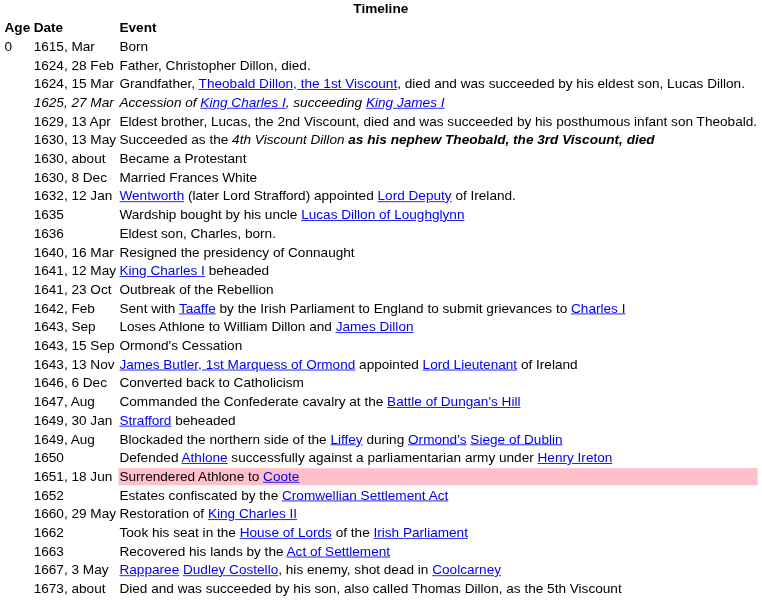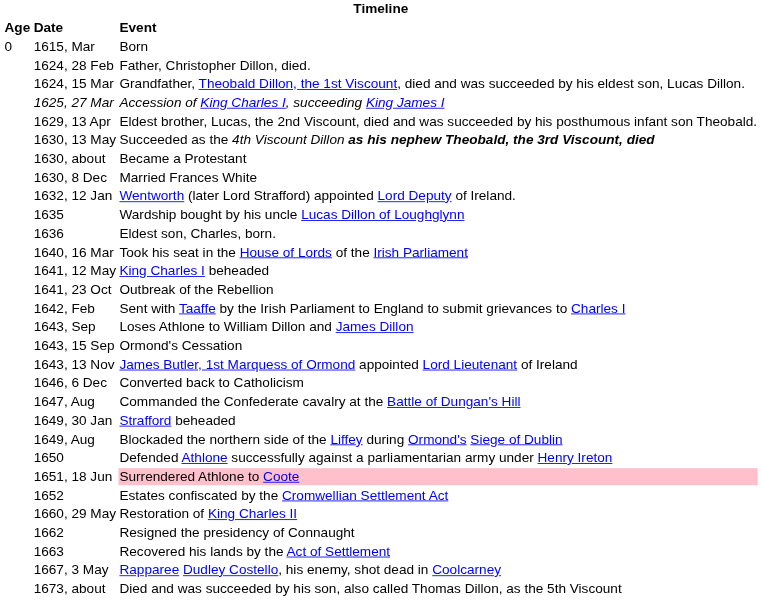 <table>
 <tr>
 <th colspan=3>Timeline</th>
 </tr>
 <tr>
 <th align="left">Age</th>
 <th align="left">Date</th>
 <th align="left">Event</th>
 </tr>
 <tr>
 <td>0</td>
 <td>1615, Mar</td>
 <td>Born</td>
 </tr>
 <tr>
 <td></td>
 <td>1624, 28 Feb</td>
 <td>Father, Christopher Dillon, died.</td>
 </tr>
 <tr>
 <td></td>
 <td>1624, 15 Mar</td>
 <td>Grandfather, <a href='#'>Theobald Dillon, the 1st Viscount</a>, died and was succeeded by his eldest son, Lucas Dillon.</td>
 </tr>
 <tr>
 <td></td>
 <td><em>1625, 27 Mar</em></td>
 <td><em>Accession of <a href='#'>King Charles I</a>, succeeding <a href='#'>King James I</a></em></td>
 </tr>
 <tr>
 <td></td>
 <td>1629, 13 Apr</td>
 <td>Eldest brother, Lucas, the 2nd Viscount, died and was succeeded by his posthumous infant son Theobald.</td>
 </tr>
 <tr>
 <td></td>
 <td>1630, 13 May</td>
 <td>Succeeded as the <em>4th Viscount Dillon<strong> as his nephew Theobald, the 3rd Viscount, died</td>
 </tr>
 <tr>
 <td></td>
 <td>1630, about</td>
 <td>Became a Protestant</td>
 </tr>
 <tr>
 <td></td>
 <td>1630, 8 Dec</td>
 <td>Married Frances White</td>
 </tr>
 <tr>
 <td></td>
 <td></em>1632, 12 Jan<em></td>
 <td></em><a href='#'>Wentworth</a> (later Lord Strafford) appointed <a href='#'>Lord Deputy</a> of Ireland.<em></td>
 </tr>
 <tr>
 <td></td>
 <td>1635</td>
 <td>Wardship bought by his uncle <a href='#'>Lucas Dillon of Loughglynn</a></td>
 </tr>
 <tr>
 <td></td>
 <td>1636</td>
 <td>Eldest son, Charles, born.</td>
 </tr>
 <tr>
 <td></td>
 <td>1640, 16 Mar</td>
-<td>Resigned the presidency of Connaught</td>
+<td>Took his seat in the <a href='#'>House of Lords</a> of the <a href='#'>Irish Parliament</a></td>
 </tr>
 <tr>
 <td></td>
 <td></em>1641, 12 May<em></td>
 <td></em><a href='#'>King Charles I</a> beheaded<em></td>
 </tr>
 <tr>
 <td></td>
 <td></em>1641, 23 Oct<em></td>
 <td></em>Outbreak of the Rebellion<em></td>
 </tr>
 <tr>
 <td></td>
 <td>1642, Feb</td>
 <td>Sent with <a href='#'>Taaffe</a> by the Irish Parliament to England to submit grievances to <a href='#'>Charles I</a></td>
 </tr>
 <tr>
 <td></td>
 <td>1643, Sep</td>
 <td>Loses Athlone to William Dillon and <a href='#'>James Dillon</a></td>
 </tr>
 <tr>
 <td></td>
 <td></em>1643, 15 Sep<em></td>
 <td></em>Ormond's Cessation<em></td>
 </tr>
 <tr>
 <td></td>
 <td></em>1643, 13 Nov<em></td>
 <td></em><a href='#'>James Butler, 1st Marquess of Ormond</a> appointed <a href='#'>Lord Lieutenant</a> of Ireland<em></td>
 </tr>
 <tr>
 <td></td>
 <td>1646, 6 Dec</td>
 <td>Converted back to Catholicism</td>
 </tr>
 <tr>
 <td></td>
 <td>1647, Aug</td>
 <td>Commanded the Confederate cavalry at the <a href='#'>Battle of Dungan's Hill</a></td>
 </tr>
 <tr>
 <td></td>
 <td></em>1649, 30 Jan<em></td>
 <td></em><a href='#'>Strafford</a> beheaded<em></td>
 </tr>
 <tr>
 <td></td>
 <td>1649, Aug</td>
 <td>Blockaded the northern side of the <a href='#'>Liffey</a> during <a href='#'>Ormond's</a> <a href='#'>Siege of Dublin</a></td>
 </tr>
 <tr>
 <td></td>
 <td>1650</td>
 <td>Defended <a href='#'>Athlone</a> successfully against a parliamentarian army under <a href='#'>Henry Ireton</a></td>
 </tr>
 <tr>
 <td></td>
 <td>1651, 18 Jun</td>
 <td style="background: pink;">Surrendered Athlone to <a href='#'>Coote</a></td>
 </tr>
 <tr>
 <td></td>
 <td>1652</td>
 <td>Estates confiscated by the <a href='#'>Cromwellian Settlement Act</a></td>
 </tr>
 <tr>
 <td></td>
 <td></em>1660, 29 May<em></td>
 <td></em>Restoration of <a href='#'>King Charles II</a><em></td>
 </tr>
 <tr>
 <td></td>
 <td>1662</td>
-<td>Took his seat in the <a href='#'>House of Lords</a> of the <a href='#'>Irish Parliament</a></td>
+<td>Resigned the presidency of Connaught</td>
 </tr>
 <tr>
 <td></td>
 <td>1663</td>
 <td>Recovered his lands by the <a href='#'>Act of Settlement</a></td>
 </tr>
 <tr>
 <td></td>
 <td>1667, 3 May</td>
 <td><a href='#'>Rapparee</a> <a href='#'>Dudley Costello</a>, his enemy, shot dead in <a href='#'>Coolcarney</a></td>
 </tr>
 <tr>
 <td></td>
 <td>1673, about</td>
 <td>Died and was succeeded by his son, also called Thomas Dillon, as the 5th Viscount</td>
 </tr>
 </table>
